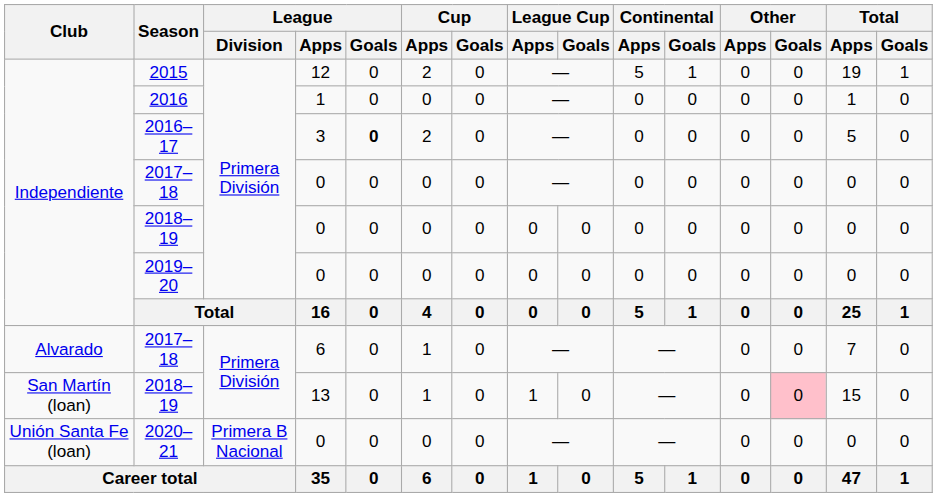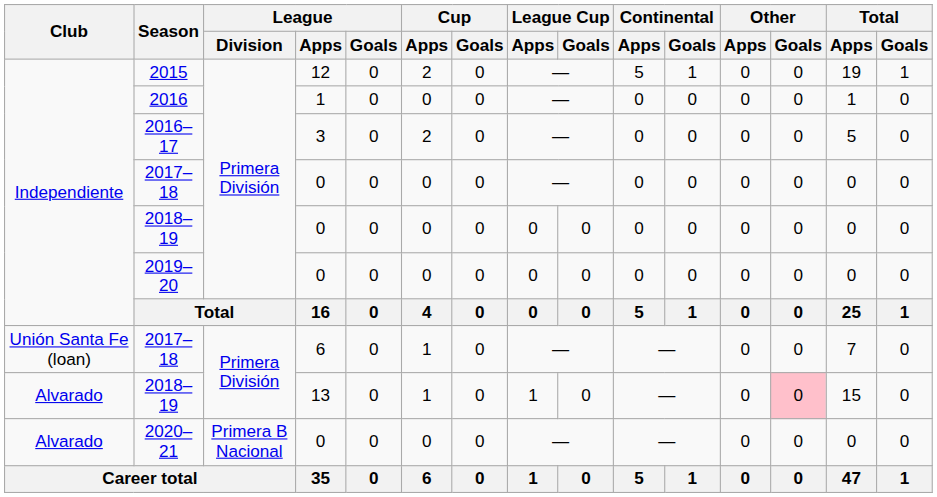 <table class="wikitable" style="text-align:center">
 <tr>
 <th rowspan="2">Club</th>
 <th rowspan="2">Season</th>
 <th colspan="3">League</th>
 <th colspan="2">Cup</th>
 <th colspan="2">League Cup</th>
 <th colspan="2">Continental</th>
 <th colspan="2">Other</th>
 <th colspan="2">Total</th>
 </tr>
 <tr>
 <th>Division</th>
 <th>Apps</th>
 <th>Goals</th>
 <th>Apps</th>
 <th>Goals</th>
 <th>Apps</th>
 <th>Goals</th>
 <th>Apps</th>
 <th>Goals</th>
 <th>Apps</th>
 <th>Goals</th>
 <th>Apps</th>
 <th>Goals</th>
 </tr>
 <tr>
 <td rowspan="7"><a href='#'>Independiente</a></td>
 <td><a href='#'>2015</a></td>
 <td rowspan="6"><a href='#'>Primera División</a></td>
 <td>12</td>
 <td>0</td>
 <td>2</td>
 <td>0</td>
 <td colspan="2">—</td>
 <td>5</td>
 <td>1</td>
 <td>0</td>
 <td>0</td>
 <td>19</td>
 <td>1</td>
 </tr>
 <tr>
 <td><a href='#'>2016</a></td>
 <td>1</td>
 <td>0</td>
 <td>0</td>
 <td>0</td>
 <td colspan="2">—</td>
 <td>0</td>
 <td>0</td>
 <td>0</td>
 <td>0</td>
 <td>1</td>
 <td>0</td>
 </tr>
 <tr>
 <td><a href='#'>2016–17</a></td>
 <td>3</td>
-<td><strong>0</strong></td>
+<td>0</td>
 <td>2</td>
 <td>0</td>
 <td colspan="2">—</td>
 <td>0</td>
 <td>0</td>
 <td>0</td>
 <td>0</td>
 <td>5</td>
 <td>0</td>
 </tr>
 <tr>
 <td><a href='#'>2017–18</a></td>
 <td>0</td>
 <td>0</td>
 <td>0</td>
 <td>0</td>
 <td colspan="2">—</td>
 <td>0</td>
 <td>0</td>
 <td>0</td>
 <td>0</td>
 <td>0</td>
 <td>0</td>
 </tr>
 <tr>
 <td><a href='#'>2018–19</a></td>
 <td>0</td>
 <td>0</td>
 <td>0</td>
 <td>0</td>
 <td>0</td>
 <td>0</td>
 <td>0</td>
 <td>0</td>
 <td>0</td>
 <td>0</td>
 <td>0</td>
 <td>0</td>
 </tr>
 <tr>
 <td><a href='#'>2019–20</a></td>
 <td>0</td>
 <td>0</td>
 <td>0</td>
 <td>0</td>
 <td>0</td>
 <td>0</td>
 <td>0</td>
 <td>0</td>
 <td>0</td>
 <td>0</td>
 <td>0</td>
 <td>0</td>
 </tr>
 <tr>
 <th colspan="2">Total</th>
 <th>16</th>
 <th>0</th>
 <th>4</th>
 <th>0</th>
 <th>0</th>
 <th>0</th>
 <th>5</th>
 <th>1</th>
 <th>0</th>
 <th>0</th>
 <th>25</th>
 <th>1</th>
 </tr>
 <tr>
-<td rowspan="1"><a href='#'>Alvarado</a></td>
+<td rowspan="1"><a href='#'>Unión Santa Fe</a> (loan)</td>
 <td><a href='#'>2017–18</a></td>
 <td rowspan="2"><a href='#'>Primera División</a></td>
 <td>6</td>
 <td>0</td>
 <td>1</td>
 <td>0</td>
 <td colspan="2">—</td>
 <td colspan="2">—</td>
 <td>0</td>
 <td>0</td>
 <td>7</td>
 <td>0</td>
 </tr>
 <tr>
-<td rowspan="1"><a href='#'>San Martín</a> (loan)</td>
+<td rowspan="1"><a href='#'>Alvarado</a></td>
 <td><a href='#'>2018–19</a></td>
 <td>13</td>
 <td>0</td>
 <td>1</td>
 <td>0</td>
 <td>1</td>
 <td>0</td>
 <td colspan="2">—</td>
 <td>0</td>
 <td style="background: pink;">0</td>
 <td>15</td>
 <td>0</td>
 </tr>
 <tr>
-<td rowspan="1"><a href='#'>Unión Santa Fe</a> (loan)</td>
+<td rowspan="1"><a href='#'>Alvarado</a></td>
 <td><a href='#'>2020–21</a></td>
 <td rowspan="1"><a href='#'>Primera B Nacional</a></td>
 <td>0</td>
 <td>0</td>
 <td>0</td>
 <td>0</td>
 <td colspan="2">—</td>
 <td colspan="2">—</td>
 <td>0</td>
 <td>0</td>
 <td>0</td>
 <td>0</td>
 </tr>
 <tr>
 <th colspan="3">Career total</th>
 <th>35</th>
 <th>0</th>
 <th>6</th>
 <th>0</th>
 <th>1</th>
 <th>0</th>
 <th>5</th>
 <th>1</th>
 <th>0</th>
 <th>0</th>
 <th>47</th>
 <th>1</th>
 </tr>
 </table>
